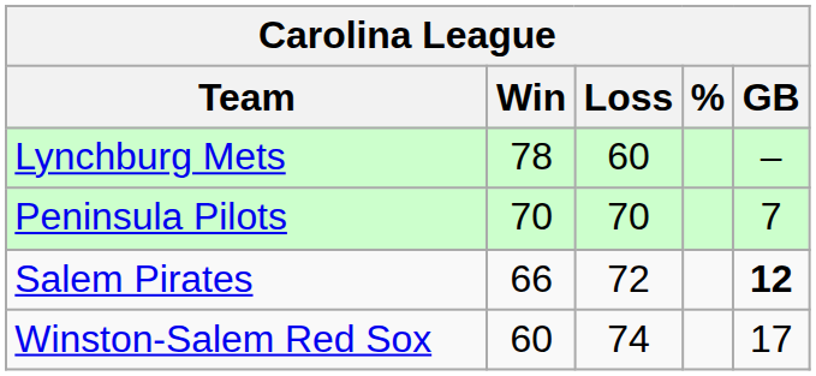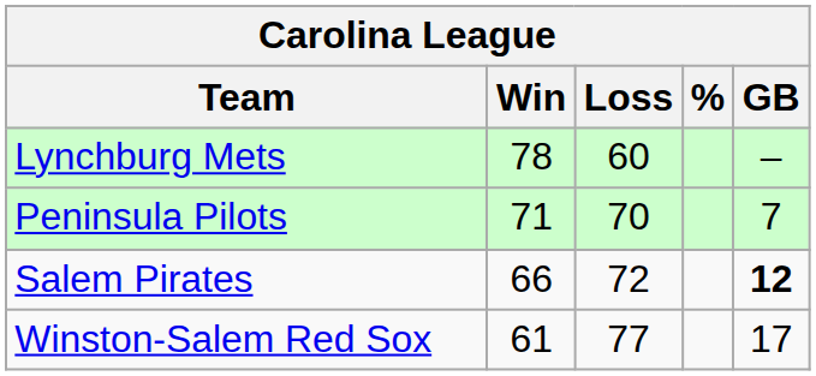 <table class="wikitable">
 <tr>
 <th colspan="5">Carolina League</th>
 </tr>
 <tr>
 <th width="60%">Team</th>
 <th>Win</th>
 <th>Loss</th>
 <th>%</th>
 <th>GB</th>
 </tr>
 <tr align=center bgcolor=ccffcc>
 <td align=left><a href='#'>Lynchburg Mets</a></td>
 <td>78</td>
 <td>60</td>
 <td></td>
 <td>–</td>
 </tr>
 <tr align=center bgcolor=ccffcc>
 <td align=left><a href='#'>Peninsula Pilots</a></td>
-<td>70</td>
+<td>71</td>
 <td>70</td>
 <td></td>
 <td>7</td>
 </tr>
 <tr align=center>
 <td align=left><a href='#'>Salem Pirates</a></td>
 <td>66</td>
 <td>72</td>
 <td></td>
 <td><strong>12</strong></td>
 </tr>
 <tr align=center>
 <td align=left><a href='#'>Winston-Salem Red Sox</a></td>
-<td>60</td>
-<td>74</td>
+<td>61</td>
+<td>77</td>
 <td></td>
 <td>17</td>
 </tr>
 </table>
